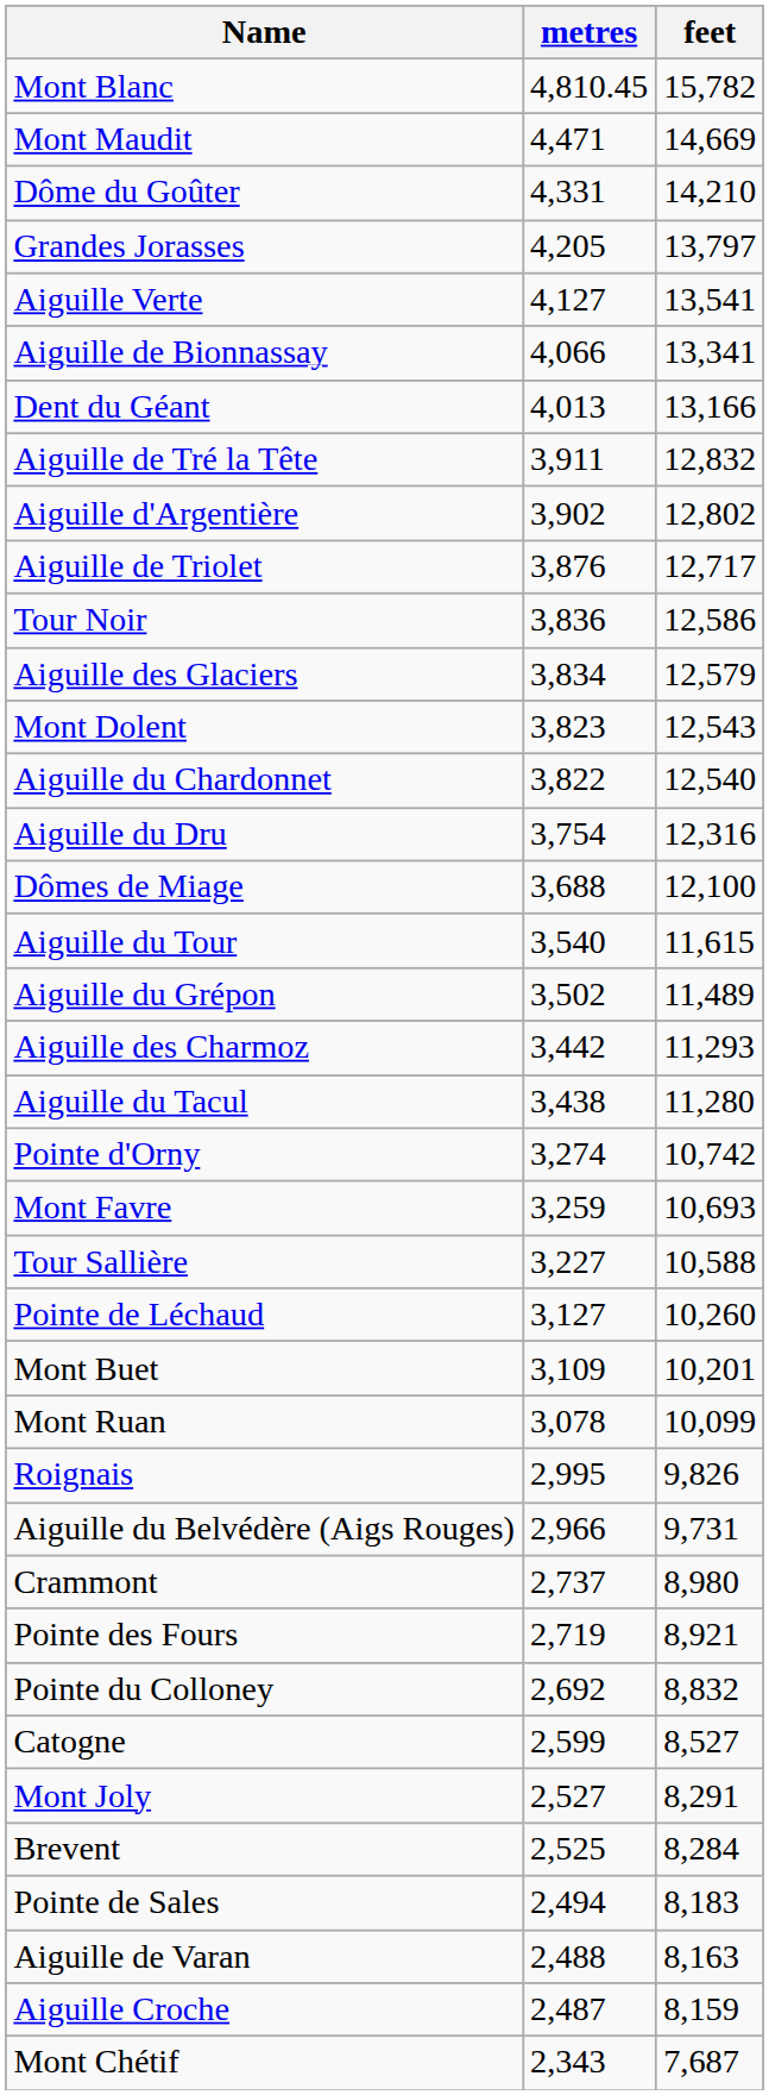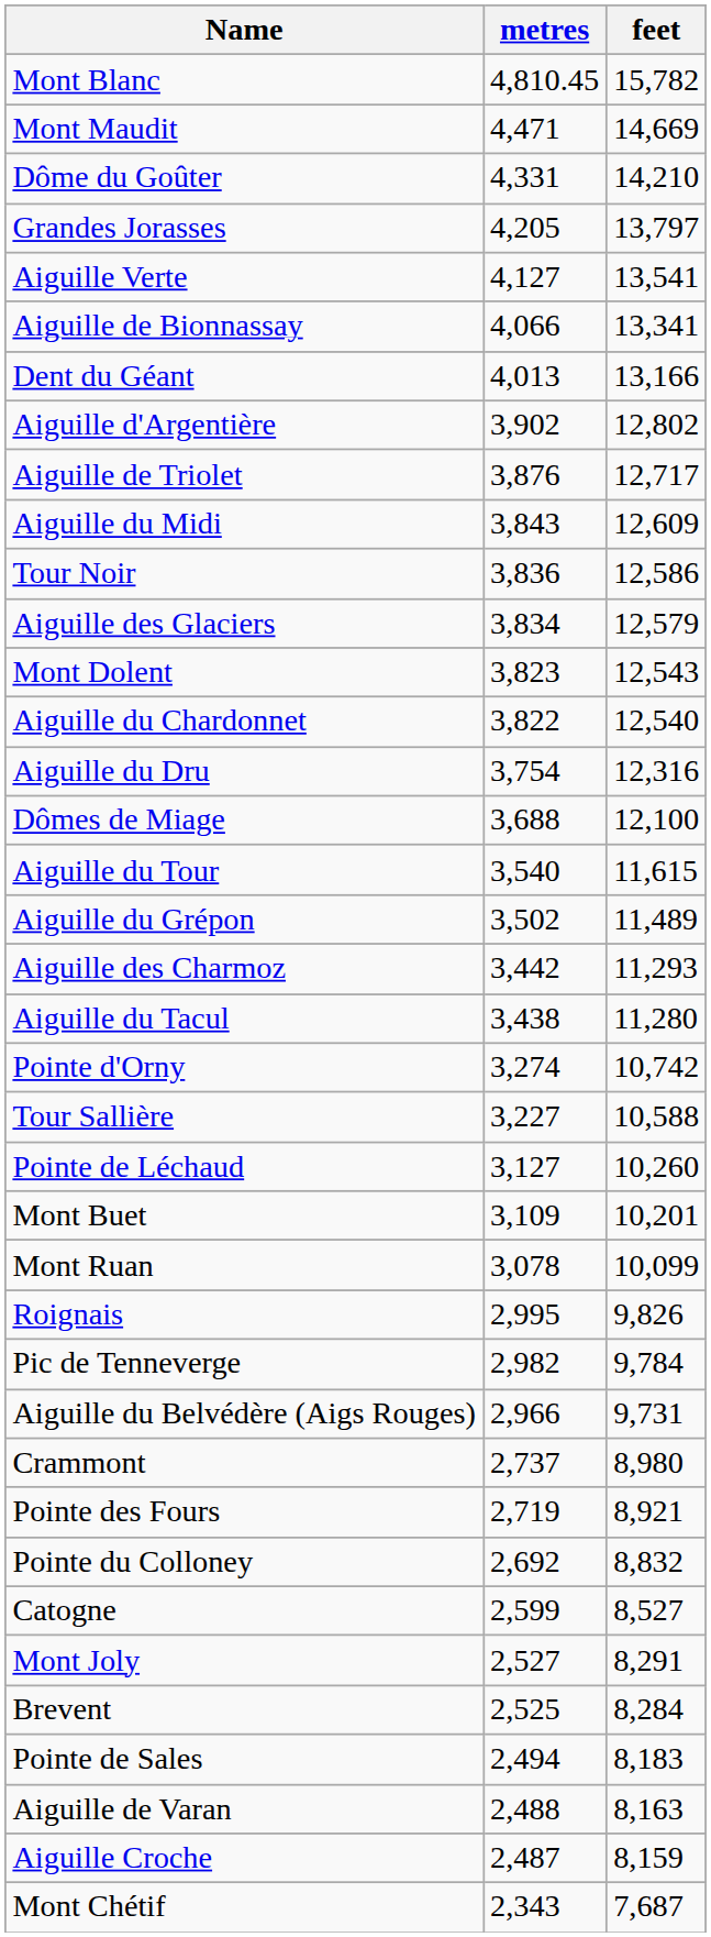 <table class="wikitable">
 <tr>
 <th>Name</th>
 <th><a href='#'>metres</a></th>
 <th>feet</th>
 </tr>
 <tr>
 <td><a href='#'>Mont Blanc</a></td>
 <td>4,810.45</td>
 <td>15,782</td>
 </tr>
 <tr>
 <td><a href='#'>Mont Maudit</a></td>
 <td>4,471</td>
 <td>14,669</td>
 </tr>
 <tr>
 <td><a href='#'>Dôme du Goûter</a></td>
 <td>4,331</td>
 <td>14,210</td>
 </tr>
 <tr>
 <td><a href='#'>Grandes Jorasses</a></td>
 <td>4,205</td>
 <td>13,797</td>
 </tr>
 <tr>
 <td><a href='#'>Aiguille Verte</a></td>
 <td>4,127</td>
 <td>13,541</td>
 </tr>
 <tr>
 <td><a href='#'>Aiguille de Bionnassay</a></td>
 <td>4,066</td>
 <td>13,341</td>
 </tr>
 <tr>
 <td><a href='#'>Dent du Géant</a></td>
 <td>4,013</td>
 <td>13,166</td>
 </tr>
 <tr>
-<td><a href='#'>Aiguille de Tré la Tête</a></td>
-<td>3,911</td>
-<td>12,832</td>
-</tr>
-<tr>
 <td><a href='#'>Aiguille d'Argentière</a></td>
 <td>3,902</td>
 <td>12,802</td>
 </tr>
 <tr>
 <td><a href='#'>Aiguille de Triolet</a></td>
 <td>3,876</td>
 <td>12,717</td>
+</tr>
+<tr>
+<td><a href='#'>Aiguille du Midi</a></td>
+<td>3,843</td>
+<td>12,609</td>
 </tr>
 <tr>
 <td><a href='#'>Tour Noir</a></td>
 <td>3,836</td>
 <td>12,586</td>
 </tr>
 <tr>
 <td><a href='#'>Aiguille des Glaciers</a></td>
 <td>3,834</td>
 <td>12,579</td>
 </tr>
 <tr>
 <td><a href='#'>Mont Dolent</a></td>
 <td>3,823</td>
 <td>12,543</td>
 </tr>
 <tr>
 <td><a href='#'>Aiguille du Chardonnet</a></td>
 <td>3,822</td>
 <td>12,540</td>
 </tr>
 <tr>
 <td><a href='#'>Aiguille du Dru</a></td>
 <td>3,754</td>
 <td>12,316</td>
 </tr>
 <tr>
 <td><a href='#'>Dômes de Miage</a></td>
 <td>3,688</td>
 <td>12,100</td>
 </tr>
 <tr>
 <td><a href='#'>Aiguille du Tour</a></td>
 <td>3,540</td>
 <td>11,615</td>
 </tr>
 <tr>
 <td><a href='#'>Aiguille du Grépon</a></td>
 <td>3,502</td>
 <td>11,489</td>
 </tr>
 <tr>
 <td><a href='#'>Aiguille des Charmoz</a></td>
 <td>3,442</td>
 <td>11,293</td>
 </tr>
 <tr>
 <td><a href='#'>Aiguille du Tacul</a></td>
 <td>3,438</td>
 <td>11,280</td>
 </tr>
 <tr>
 <td><a href='#'>Pointe d'Orny</a></td>
 <td>3,274</td>
 <td>10,742</td>
 </tr>
 <tr>
-<td><a href='#'>Mont Favre</a></td>
-<td>3,259</td>
-<td>10,693</td>
-</tr>
-<tr>
 <td><a href='#'>Tour Sallière</a></td>
 <td>3,227</td>
 <td>10,588</td>
 </tr>
 <tr>
 <td><a href='#'>Pointe de Léchaud</a></td>
 <td>3,127</td>
 <td>10,260</td>
 </tr>
 <tr>
 <td>Mont Buet</td>
 <td>3,109</td>
 <td>10,201</td>
 </tr>
 <tr>
 <td>Mont Ruan</td>
 <td>3,078</td>
 <td>10,099</td>
 </tr>
 <tr>
 <td><a href='#'>Roignais</a></td>
 <td>2,995</td>
 <td>9,826</td>
+</tr>
+<tr>
+<td>Pic de Tenneverge</td>
+<td>2,982</td>
+<td>9,784</td>
 </tr>
 <tr>
 <td>Aiguille du Belvédère (Aigs Rouges)</td>
 <td>2,966</td>
 <td>9,731</td>
 </tr>
 <tr>
 <td>Crammont</td>
 <td>2,737</td>
 <td>8,980</td>
 </tr>
 <tr>
 <td>Pointe des Fours</td>
 <td>2,719</td>
 <td>8,921</td>
 </tr>
 <tr>
 <td>Pointe du Colloney</td>
 <td>2,692</td>
 <td>8,832</td>
 </tr>
 <tr>
 <td>Catogne</td>
 <td>2,599</td>
 <td>8,527</td>
 </tr>
 <tr>
 <td><a href='#'>Mont Joly</a></td>
 <td>2,527</td>
 <td>8,291</td>
 </tr>
 <tr>
 <td>Brevent</td>
 <td>2,525</td>
 <td>8,284</td>
 </tr>
 <tr>
 <td>Pointe de Sales</td>
 <td>2,494</td>
 <td>8,183</td>
 </tr>
 <tr>
 <td>Aiguille de Varan</td>
 <td>2,488</td>
 <td>8,163</td>
 </tr>
 <tr>
 <td><a href='#'>Aiguille Croche</a></td>
 <td>2,487</td>
 <td>8,159</td>
 </tr>
 <tr>
 <td>Mont Chétif</td>
 <td>2,343</td>
 <td>7,687</td>
 </tr>
 </table>
